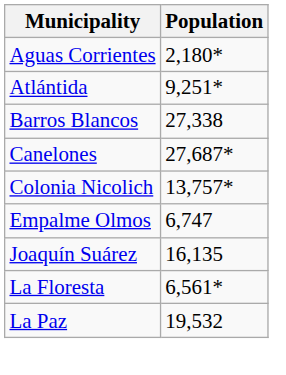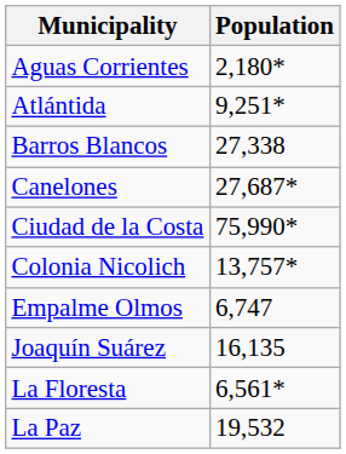 <table class="wikitable">
 <tr>
 <th>Municipality</th>
 <th>Population</th>
 </tr>
 <tr>
 <td><a href='#'>Aguas Corrientes</a></td>
 <td>2,180*</td>
 </tr>
 <tr>
 <td><a href='#'>Atlántida</a></td>
 <td>9,251*</td>
 </tr>
 <tr>
 <td><a href='#'>Barros Blancos</a></td>
 <td>27,338</td>
 </tr>
 <tr>
 <td><a href='#'>Canelones</a></td>
 <td>27,687*</td>
 </tr>
 <tr>
+<td><a href='#'>Ciudad de la Costa</a></td>
+<td>75,990*</td>
+</tr>
+<tr>
 <td><a href='#'>Colonia Nicolich</a></td>
 <td>13,757*</td>
 </tr>
 <tr>
 <td><a href='#'>Empalme Olmos</a></td>
 <td>6,747</td>
 </tr>
 <tr>
 <td><a href='#'>Joaquín Suárez</a></td>
 <td>16,135</td>
 </tr>
 <tr>
 <td><a href='#'>La Floresta</a></td>
 <td>6,561*</td>
 </tr>
 <tr>
 <td><a href='#'>La Paz</a></td>
 <td>19,532</td>
 </tr>
 </table>
